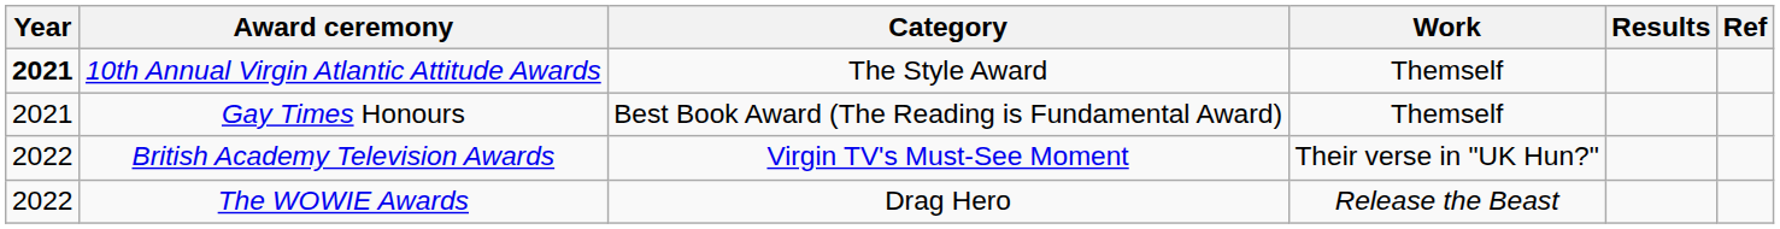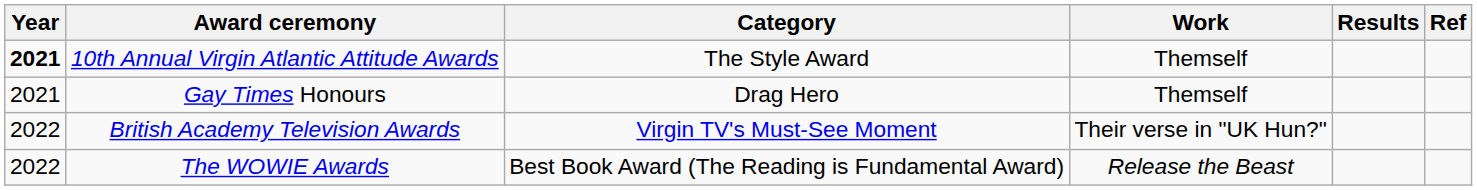 <table class="wikitable sortable" >
 <tr>
 <th>Year</th>
 <th>Award ceremony</th>
 <th>Category</th>
 <th>Work</th>
 <th>Results</th>
 <th>Ref</th>
 </tr>
 <tr>
 <td style="text-align:center"><strong>2021</strong></td>
 <td style="text-align:center"><em><a href='#'>10th Annual Virgin Atlantic Attitude Awards</a></em></td>
 <td style="text-align:center">The Style Award</td>
 <td style="text-align:center">Themself</td>
 <td></td>
 <td style="text-align:center"></td>
 </tr>
 <tr>
 <td style="text-align:center">2021</td>
 <td style="text-align:center"><em><a href='#'>Gay Times</a></em> Honours</td>
-<td>Best Book Award (The Reading is Fundamental Award)</td>
+<td style="text-align:center">Drag Hero</td>
 <td style="text-align:center">Themself</td>
 <td></td>
 <td style="text-align:center"></td>
 </tr>
 <tr>
 <td style="text-align:center">2022</td>
 <td style="text-align:center"><em><a href='#'>British Academy Television Awards</a></em></td>
 <td style="text-align:center"><a href='#'>Virgin TV's Must-See Moment</a></td>
 <td style="text-align:center">Their verse in "UK Hun?"</td>
 <td></td>
 <td style="text-align:center"></td>
 </tr>
 <tr style="text-align:center">
 <td>2022</td>
 <td><em><a href='#'>The WOWIE Awards</a></em></td>
-<td style="text-align:center">Drag Hero</td>
+<td>Best Book Award (The Reading is Fundamental Award)</td>
 <td><em> Release the Beast</em></td>
 <td></td>
 <td></td>
 </tr>
 </table>
